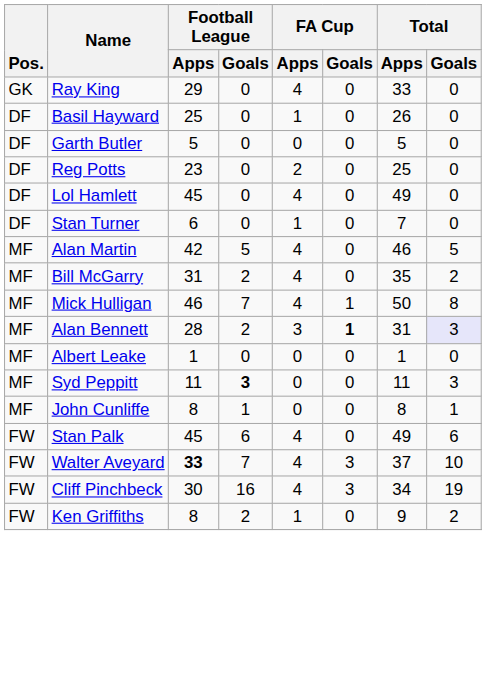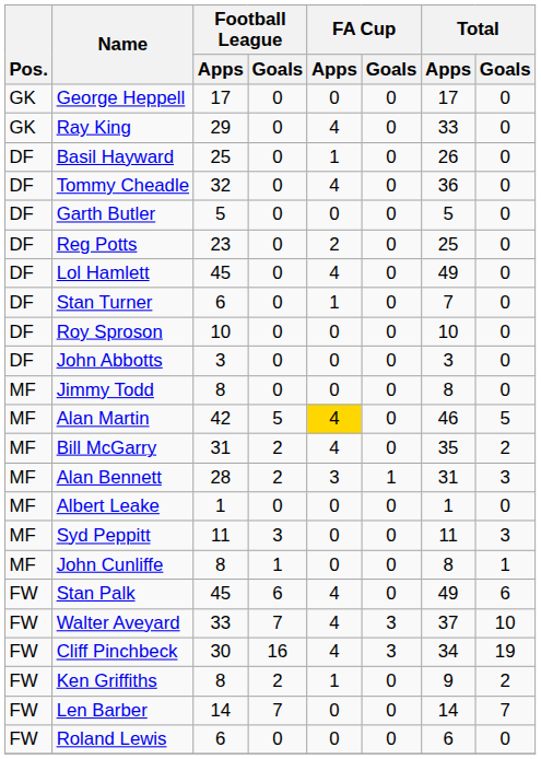 <table class="wikitable" style="text-align:center">
 <tr>
 <th rowspan="2" valign="bottom">Pos.</th>
 <th rowspan="2">Name</th>
 <th colspan="2" width="85">Football League</th>
 <th colspan="2" width="85">FA Cup</th>
 <th colspan="2" width="85">Total</th>
 </tr>
 <tr>
 <th>Apps</th>
 <th>Goals</th>
 <th>Apps</th>
 <th>Goals</th>
 <th>Apps</th>
 <th>Goals</th>
+</tr>
+<tr>
+<td align="left">GK</td>
+<td align="left"> <a href='#'>George Heppell</a></td>
+<td>17</td>
+<td>0</td>
+<td>0</td>
+<td>0</td>
+<td>17</td>
+<td>0</td>
 </tr>
 <tr>
 <td align="left">GK</td>
 <td align="left"> <a href='#'>Ray King</a></td>
 <td>29</td>
 <td>0</td>
 <td>4</td>
 <td>0</td>
 <td>33</td>
 <td>0</td>
 </tr>
 <tr>
 <td align="left">DF</td>
 <td align="left"> <a href='#'>Basil Hayward</a></td>
 <td>25</td>
 <td>0</td>
 <td>1</td>
 <td>0</td>
 <td>26</td>
+<td>0</td>
+</tr>
+<tr>
+<td align="left">DF</td>
+<td align="left"> <a href='#'>Tommy Cheadle</a></td>
+<td>32</td>
+<td>0</td>
+<td>4</td>
+<td>0</td>
+<td>36</td>
 <td>0</td>
 </tr>
 <tr>
 <td align="left">DF</td>
 <td align="left"> <a href='#'>Garth Butler</a></td>
 <td>5</td>
 <td>0</td>
 <td>0</td>
 <td>0</td>
 <td>5</td>
 <td>0</td>
 </tr>
 <tr>
 <td align="left">DF</td>
 <td align="left"> <a href='#'>Reg Potts</a></td>
 <td>23</td>
 <td>0</td>
 <td>2</td>
 <td>0</td>
 <td>25</td>
 <td>0</td>
 </tr>
 <tr>
 <td align="left">DF</td>
 <td align="left"> <a href='#'>Lol Hamlett</a></td>
 <td>45</td>
 <td>0</td>
 <td>4</td>
 <td>0</td>
 <td>49</td>
 <td>0</td>
 </tr>
 <tr>
 <td align="left">DF</td>
 <td align="left"> <a href='#'>Stan Turner</a></td>
 <td>6</td>
 <td>0</td>
 <td>1</td>
 <td>0</td>
 <td>7</td>
 <td>0</td>
 </tr>
 <tr>
+<td align="left">DF</td>
+<td align="left"> <a href='#'>Roy Sproson</a></td>
+<td>10</td>
+<td>0</td>
+<td>0</td>
+<td>0</td>
+<td>10</td>
+<td>0</td>
+</tr>
+<tr>
+<td align="left">DF</td>
+<td align="left"> <a href='#'>John Abbotts</a></td>
+<td>3</td>
+<td>0</td>
+<td>0</td>
+<td>0</td>
+<td>3</td>
+<td>0</td>
+</tr>
+<tr>
+<td align="left">MF</td>
+<td align="left"> <a href='#'>Jimmy Todd</a></td>
+<td>8</td>
+<td>0</td>
+<td>0</td>
+<td>0</td>
+<td>8</td>
+<td>0</td>
+</tr>
+<tr>
 <td align="left">MF</td>
 <td align="left"> <a href='#'>Alan Martin</a></td>
 <td>42</td>
 <td>5</td>
-<td>4</td>
+<td style="background: gold;">4</td>
 <td>0</td>
 <td>46</td>
 <td>5</td>
 </tr>
 <tr>
 <td align="left">MF</td>
 <td align="left"> <a href='#'>Bill McGarry</a></td>
 <td>31</td>
 <td>2</td>
 <td>4</td>
 <td>0</td>
 <td>35</td>
 <td>2</td>
 </tr>
 <tr>
 <td align="left">MF</td>
-<td align="left"> <a href='#'>Mick Hulligan</a></td>
-<td>46</td>
-<td>7</td>
-<td>4</td>
-<td>1</td>
-<td>50</td>
-<td>8</td>
-</tr>
-<tr>
-<td align="left">MF</td>
 <td align="left"> <a href='#'>Alan Bennett</a></td>
 <td>28</td>
 <td>2</td>
 <td>3</td>
-<td><strong>1</strong></td>
+<td>1</td>
 <td>31</td>
-<td style="background: lavender;">3</td>
+<td>3</td>
 </tr>
 <tr>
 <td align="left">MF</td>
 <td align="left"> <a href='#'>Albert Leake</a></td>
 <td>1</td>
 <td>0</td>
 <td>0</td>
 <td>0</td>
 <td>1</td>
 <td>0</td>
 </tr>
 <tr>
 <td align="left">MF</td>
 <td align="left"> <a href='#'>Syd Peppitt</a></td>
 <td>11</td>
-<td><strong>3</strong></td>
+<td>3</td>
 <td>0</td>
 <td>0</td>
 <td>11</td>
 <td>3</td>
 </tr>
 <tr>
 <td align="left">MF</td>
 <td align="left"> <a href='#'>John Cunliffe</a></td>
 <td>8</td>
 <td>1</td>
 <td>0</td>
 <td>0</td>
 <td>8</td>
 <td>1</td>
 </tr>
 <tr>
 <td align="left">FW</td>
 <td align="left"> <a href='#'>Stan Palk</a></td>
 <td>45</td>
 <td>6</td>
 <td>4</td>
 <td>0</td>
 <td>49</td>
 <td>6</td>
 </tr>
 <tr>
 <td align="left">FW</td>
 <td align="left"> <a href='#'>Walter Aveyard</a></td>
-<td><strong>33</strong></td>
+<td>33</td>
 <td>7</td>
 <td>4</td>
 <td>3</td>
 <td>37</td>
 <td>10</td>
 </tr>
 <tr>
 <td align="left">FW</td>
 <td align="left"> <a href='#'>Cliff Pinchbeck</a></td>
 <td>30</td>
 <td>16</td>
 <td>4</td>
 <td>3</td>
 <td>34</td>
 <td>19</td>
 </tr>
 <tr>
 <td align="left">FW</td>
 <td align="left"> <a href='#'>Ken Griffiths</a></td>
 <td>8</td>
 <td>2</td>
 <td>1</td>
 <td>0</td>
 <td>9</td>
 <td>2</td>
 </tr>
 <tr>
+<td align="left">FW</td>
+<td align="left"> <a href='#'>Len Barber</a></td>
+<td>14</td>
+<td>7</td>
+<td>0</td>
+<td>0</td>
+<td>14</td>
+<td>7</td>
+</tr>
+<tr>
+<td align="left">FW</td>
+<td align="left"> <a href='#'>Roland Lewis</a></td>
+<td>6</td>
+<td>0</td>
+<td>0</td>
+<td>0</td>
+<td>6</td>
+<td>0</td>
+</tr>
+<tr>
 </tr>
 </table>
